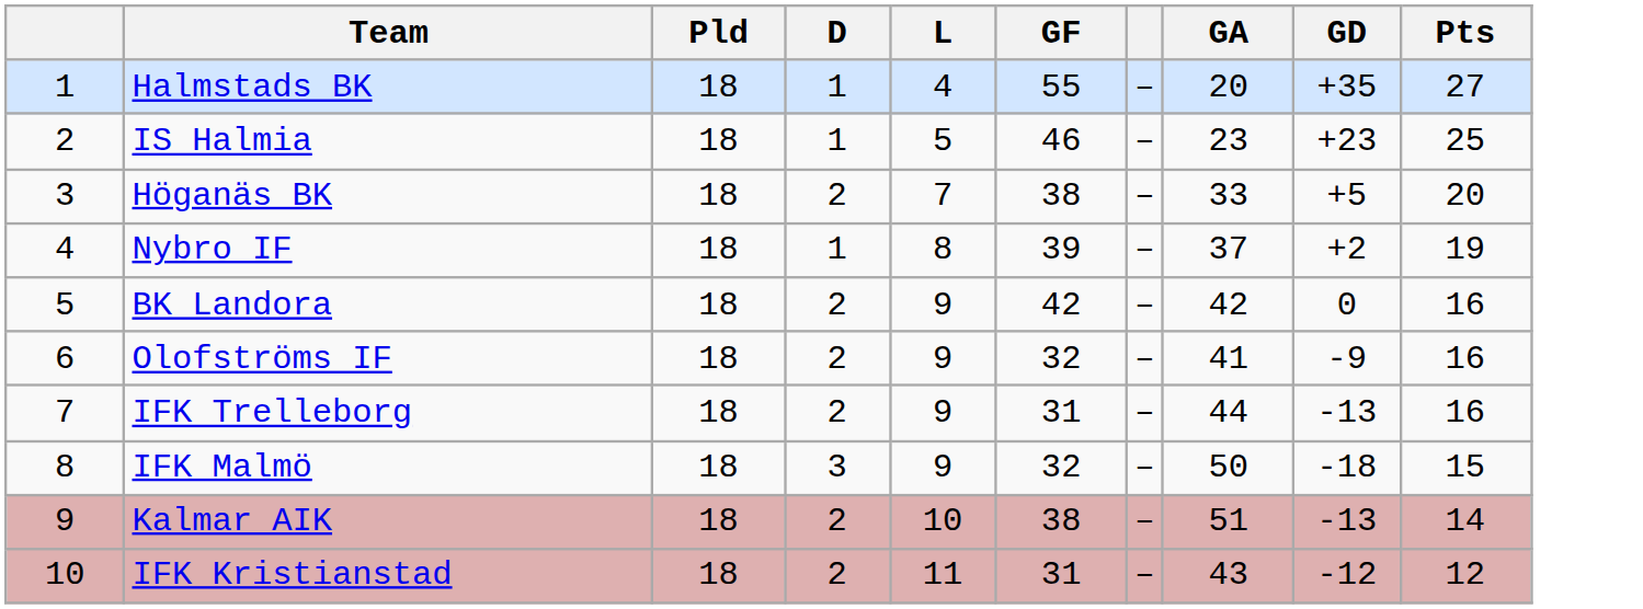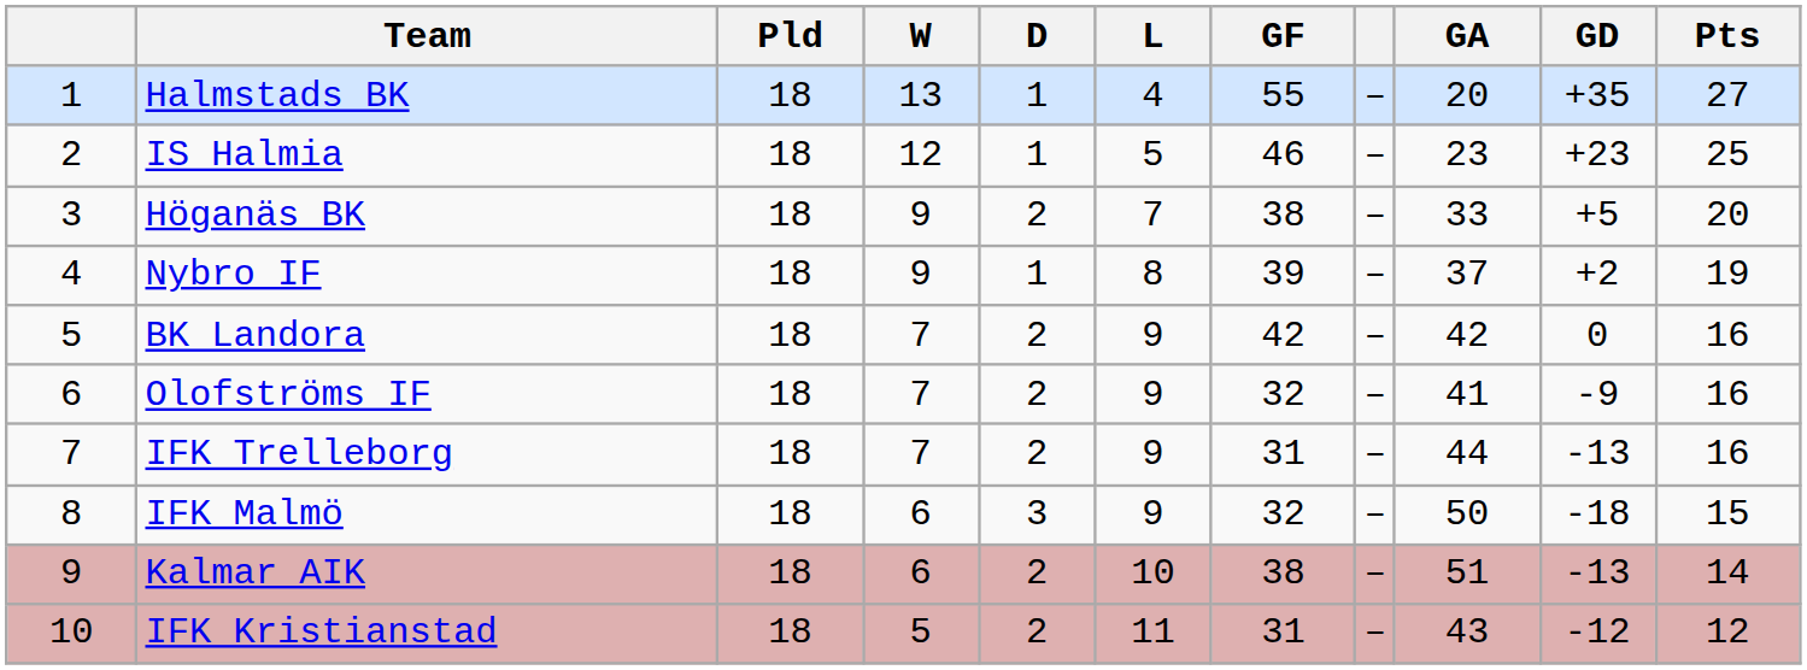 <table class="wikitable" style="text-align: center;">
 <tr>
 <th style="width: 40px;"></th>
 <th style="width: 200px;">Team</th>
 <th style="width: 45px;">Pld</th>
+<th style="width: 35px;">W</th>
 <th style="width: 35px;">D</th>
 <th style="width: 35px;">L</th>
 <th style="width: 45px;">GF</th>
 <th></th>
 <th style="width: 45px;">GA</th>
 <th style="width: 35px;">GD</th>
 <th style="width: 45px;">Pts</th>
 </tr>
 <tr style="background: #d2e6ff">
 <td>1</td>
 <td style="text-align: left;"><a href='#'>Halmstads BK</a></td>
 <td>18</td>
+<td>13</td>
 <td>1</td>
 <td>4</td>
 <td>55</td>
 <td>–</td>
 <td>20</td>
 <td>+35</td>
 <td>27</td>
 </tr>
 <tr>
 <td>2</td>
 <td style="text-align: left;"><a href='#'>IS Halmia</a></td>
 <td>18</td>
+<td>12</td>
 <td>1</td>
 <td>5</td>
 <td>46</td>
 <td>–</td>
 <td>23</td>
 <td>+23</td>
 <td>25</td>
 </tr>
 <tr>
 <td>3</td>
 <td style="text-align: left;"><a href='#'>Höganäs BK</a></td>
 <td>18</td>
+<td>9</td>
 <td>2</td>
 <td>7</td>
 <td>38</td>
 <td>–</td>
 <td>33</td>
 <td>+5</td>
 <td>20</td>
 </tr>
 <tr>
 <td>4</td>
 <td style="text-align: left;"><a href='#'>Nybro IF</a></td>
 <td>18</td>
+<td>9</td>
 <td>1</td>
 <td>8</td>
 <td>39</td>
 <td>–</td>
 <td>37</td>
 <td>+2</td>
 <td>19</td>
 </tr>
 <tr>
 <td>5</td>
 <td style="text-align: left;"><a href='#'>BK Landora</a></td>
 <td>18</td>
+<td>7</td>
 <td>2</td>
 <td>9</td>
 <td>42</td>
 <td>–</td>
 <td>42</td>
 <td>0</td>
 <td>16</td>
 </tr>
 <tr>
 <td>6</td>
 <td style="text-align: left;"><a href='#'>Olofströms IF</a></td>
 <td>18</td>
+<td>7</td>
 <td>2</td>
 <td>9</td>
 <td>32</td>
 <td>–</td>
 <td>41</td>
 <td>-9</td>
 <td>16</td>
 </tr>
 <tr>
 <td>7</td>
 <td style="text-align: left;"><a href='#'>IFK Trelleborg</a></td>
 <td>18</td>
+<td>7</td>
 <td>2</td>
 <td>9</td>
 <td>31</td>
 <td>–</td>
 <td>44</td>
 <td>-13</td>
 <td>16</td>
 </tr>
 <tr>
 <td>8</td>
 <td style="text-align: left;"><a href='#'>IFK Malmö</a></td>
 <td>18</td>
+<td>6</td>
 <td>3</td>
 <td>9</td>
 <td>32</td>
 <td>–</td>
 <td>50</td>
 <td>-18</td>
 <td>15</td>
 </tr>
 <tr style="background: #deb0b0">
 <td>9</td>
 <td style="text-align: left;"><a href='#'>Kalmar AIK</a></td>
 <td>18</td>
+<td>6</td>
 <td>2</td>
 <td>10</td>
 <td>38</td>
 <td>–</td>
 <td>51</td>
 <td>-13</td>
 <td>14</td>
 </tr>
 <tr style="background: #deb0b0">
 <td>10</td>
 <td style="text-align: left;"><a href='#'>IFK Kristianstad</a></td>
 <td>18</td>
+<td>5</td>
 <td>2</td>
 <td>11</td>
 <td>31</td>
 <td>–</td>
 <td>43</td>
 <td>-12</td>
 <td>12</td>
 </tr>
 </table>
